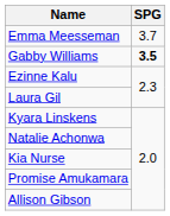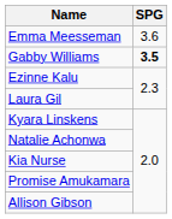 <table class="wikitable">
 <tr>
 <th>Name</th>
 <th>SPG</th>
 </tr>
 <tr>
 <td> <a href='#'>Emma Meesseman</a></td>
-<td align=center>3.7</td>
+<td align=center>3.6</td>
 </tr>
 <tr>
 <td> <a href='#'>Gabby Williams</a></td>
 <td align=center><strong>3.5</strong></td>
 </tr>
 <tr>
 <td> <a href='#'>Ezinne Kalu</a></td>
 <td align=center rowspan=2>2.3</td>
 </tr>
 <tr>
 <td> <a href='#'>Laura Gil</a></td>
 </tr>
 <tr>
 <td> <a href='#'>Kyara Linskens</a></td>
 <td align=center rowspan=5>2.0</td>
 </tr>
 <tr>
 <td> <a href='#'>Natalie Achonwa</a></td>
 </tr>
 <tr>
 <td> <a href='#'>Kia Nurse</a></td>
 </tr>
 <tr>
 <td> <a href='#'>Promise Amukamara</a></td>
 </tr>
 <tr>
 <td> <a href='#'>Allison Gibson</a></td>
 </tr>
 </table>
